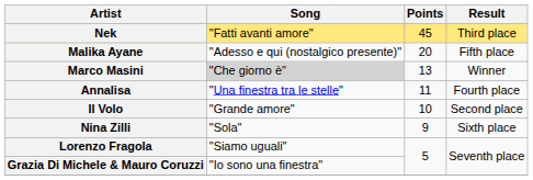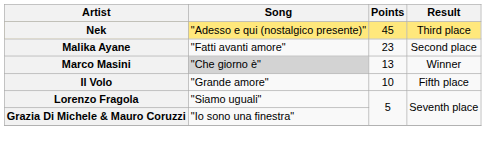 <table class="wikitable plainrowheaders" style="text-align:center;">
 <tr>
 <th scope="col">Artist</th>
 <th scope="col">Song</th>
 <th scope="col">Points</th>
 <th scope="col">Result</th>
 </tr>
 <tr style="background:#ffe87c;">
 <th scope="row">Nek</th>
-<td style="text-align:left;">"Fatti avanti amore"</td>
+<td style="text-align:left;">"Adesso e qui (nostalgico presente)"</td>
 <td>45</td>
 <td>Third place</td>
 </tr>
 <tr>
 <th scope="row">Malika Ayane</th>
-<td style="text-align:left;">"Adesso e qui (nostalgico presente)"</td>
-<td>20</td>
-<td>Fifth place</td>
+<td style="text-align:left;">"Fatti avanti amore"</td>
+<td>23</td>
+<td>Second place</td>
 </tr>
 <tr>
 <th scope="row">Marco Masini</th>
 <td style="background: lightgrey; text-align:left;">"Che giorno è"</td>
 <td>13</td>
 <td>Winner</td>
 </tr>
 <tr>
-<th scope="row">Annalisa</th>
-<td style="text-align:left;">"<a href='#'>Una finestra tra le stelle</a>"</td>
-<td>11</td>
-<td>Fourth place</td>
-</tr>
-<tr>
 <th scope="row">Il Volo</th>
 <td style="text-align:left;">"Grande amore"</td>
 <td>10</td>
-<td>Second place</td>
-</tr>
-<tr>
-<th scope="row">Nina Zilli</th>
-<td style="text-align:left;">"Sola"</td>
-<td>9</td>
-<td>Sixth place</td>
+<td>Fifth place</td>
 </tr>
 <tr>
 <th scope="row">Lorenzo Fragola</th>
 <td style="text-align:left;">"Siamo uguali"</td>
 <td rowspan="2">5</td>
 <td rowspan="2">Seventh place</td>
 </tr>
 <tr>
 <th scope="row">Grazia Di Michele & Mauro Coruzzi</th>
 <td style="text-align:left;">"Io sono una finestra"</td>
 </tr>
 <tr>
 </tr>
 </table>
